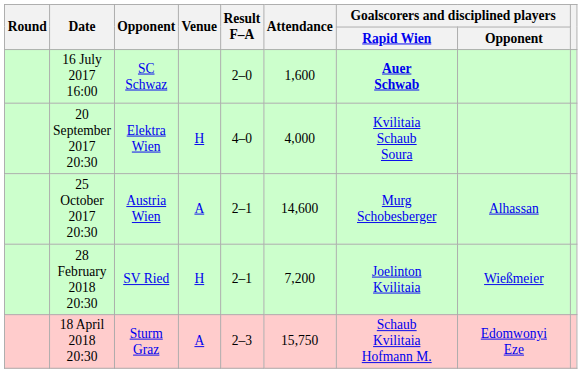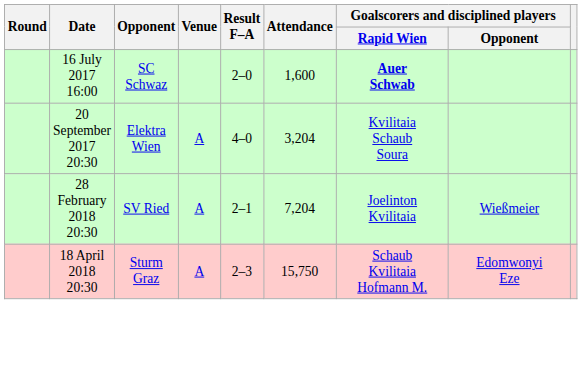 <table class="wikitable" style="text-align:center; font-size:90%">
 <tr>
 <th rowspan="2">Round</th>
 <th rowspan="2">Date</th>
 <th rowspan="2">Opponent</th>
 <th rowspan="2">Venue</th>
 <th rowspan="2">Result<br>F–A</th>
 <th rowspan="2">Attendance</th>
 <th colspan="2">Goalscorers and disciplined players</th>
 <th rowspan="2"></th>
 </tr>
 <tr>
 <th style="width:200px"><a href='#'>Rapid Wien</a></th>
 <th style="width:200px">Opponent</th>
 </tr>
 <tr style="background:#cfc">
 <td></td>
 <td>16 July 2017 16:00</td>
 <td><a href='#'>SC Schwaz</a></td>
 <td></td>
 <td>2–0</td>
 <td>1,600</td>
 <td><strong><a href='#'>Auer</a>  <br> <a href='#'>Schwab</a> </strong></td>
 <td></td>
 <td></td>
 </tr>
 <tr style="background:#cfc">
 <td></td>
 <td>20 September 2017 20:30</td>
 <td><a href='#'>Elektra Wien</a></td>
-<td><a href='#'>H</a></td>
+<td><a href='#'>A</a></td>
 <td>4–0</td>
-<td>4,000</td>
+<td>3,204</td>
 <td><a href='#'>Kvilitaia</a>   <br> <a href='#'>Schaub</a>   <br> <a href='#'>Soura</a> </td>
 <td></td>
 <td></td>
 </tr>
 <tr style="background:#cfc">
 <td></td>
-<td>25 October 2017 20:30</td>
-<td><a href='#'>Austria Wien</a></td>
+<td>28 February 2018 20:30</td>
+<td><a href='#'>SV Ried</a></td>
 <td><a href='#'>A</a></td>
 <td>2–1</td>
-<td>14,600</td>
-<td><a href='#'>Murg</a>  <br> <a href='#'>Schobesberger</a> </td>
-<td><a href='#'>Alhassan</a> </td>
-<td></td>
-</tr>
-<tr style="background:#cfc">
-<td></td>
-<td>28 February 2018 20:30</td>
-<td><a href='#'>SV Ried</a></td>
-<td><a href='#'>H</a></td>
-<td>2–1</td>
-<td>7,200</td>
+<td>7,204</td>
 <td><a href='#'>Joelinton</a>  <br> <a href='#'>Kvilitaia</a> </td>
 <td><a href='#'>Wießmeier</a> </td>
 <td></td>
 </tr>
 <tr style="background:#fcc">
 <td></td>
 <td>18 April 2018 20:30</td>
 <td><a href='#'>Sturm Graz</a></td>
 <td><a href='#'>A</a></td>
 <td>2–3 </td>
 <td>15,750</td>
 <td><a href='#'>Schaub</a>  <br> <a href='#'>Kvilitaia</a>  <br> <a href='#'>Hofmann M.</a> </td>
 <td><a href='#'>Edomwonyi</a>   <br> <a href='#'>Eze</a> </td>
 <td></td>
 </tr>
 </table>
